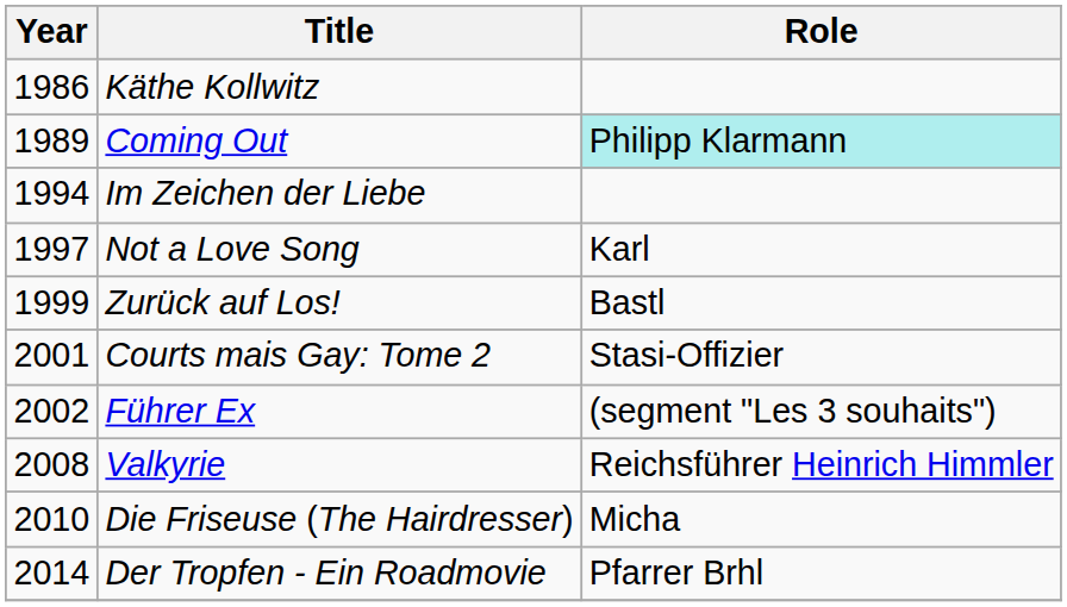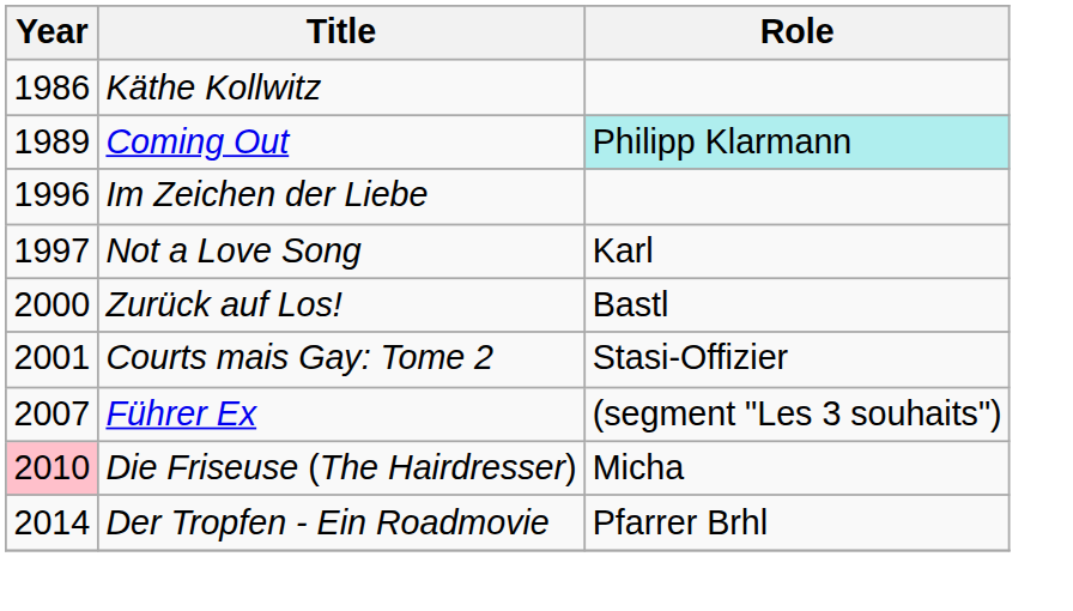 <table class="wikitable sortable">
 <tr>
 <th>Year</th>
 <th>Title</th>
 <th>Role</th>
 </tr>
 <tr>
 <td>1986</td>
 <td><em>Käthe Kollwitz</em></td>
 <td></td>
 </tr>
 <tr>
 <td>1989</td>
 <td><em><a href='#'>Coming Out</a></em></td>
 <td style="background: paleturquoise;">Philipp Klarmann</td>
 </tr>
 <tr>
-<td>1994</td>
+<td>1996</td>
 <td><em>Im Zeichen der Liebe</em></td>
 <td></td>
 </tr>
 <tr>
 <td>1997</td>
 <td><em>Not a Love Song</em></td>
 <td>Karl</td>
 </tr>
 <tr>
-<td>1999</td>
+<td>2000</td>
 <td><em>Zurück auf Los!</em></td>
 <td>Bastl </td>
 </tr>
 <tr>
 <td>2001</td>
 <td><em>Courts mais Gay: Tome 2</em></td>
 <td>Stasi-Offizier</td>
 </tr>
 <tr>
-<td>2002</td>
+<td>2007</td>
 <td><em><a href='#'>Führer Ex</a></em></td>
 <td>(segment "Les 3 souhaits")</td>
 </tr>
 <tr>
-<td>2008</td>
-<td><em><a href='#'>Valkyrie</a></em></td>
-<td>Reichsführer <a href='#'>Heinrich Himmler</a></td>
-</tr>
-<tr>
-<td>2010</td>
+<td style="background: pink;">2010</td>
 <td><em>Die Friseuse</em> (<em>The Hairdresser</em>)</td>
 <td>Micha</td>
 </tr>
 <tr>
 <td>2014</td>
 <td><em>Der Tropfen - Ein Roadmovie</em></td>
 <td>Pfarrer Brhl</td>
 </tr>
 <tr>
 </tr>
 </table>
